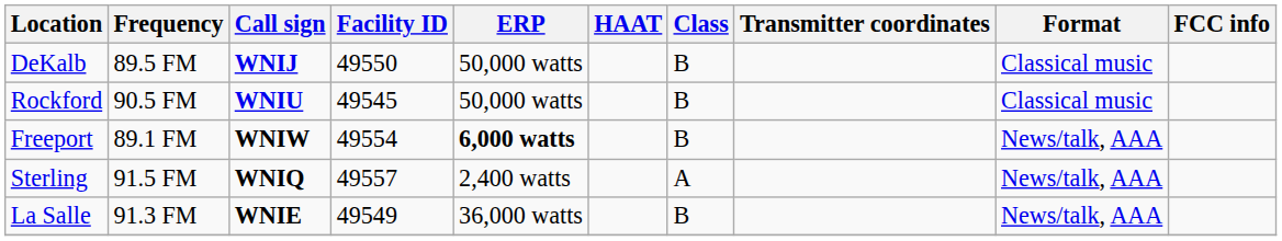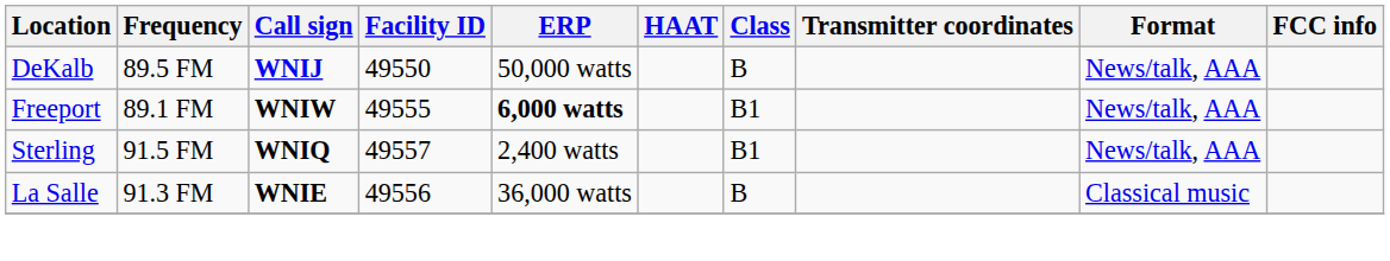 <table class="wikitable sortable">
 <tr>
 <th>Location</th>
 <th>Frequency</th>
 <th><a href='#'>Call sign</a></th>
 <th><a href='#'>Facility ID</a></th>
 <th data-sort-type="number"><a href='#'>ERP</a></th>
 <th data-sort-type="number"><a href='#'>HAAT</a></th>
 <th><a href='#'>Class</a></th>
 <th class="unsortable">Transmitter coordinates</th>
 <th>Format</th>
 <th>FCC info</th>
 </tr>
 <tr>
 <td><a href='#'>DeKalb</a></td>
 <td>89.5 FM</td>
 <td><strong><a href='#'>WNIJ</a></strong></td>
 <td>49550</td>
 <td>50,000 watts</td>
 <td></td>
 <td>B</td>
 <td></td>
-<td><a href='#'>Classical music</a></td>
-<td></td>
-</tr>
-<tr>
-<td><a href='#'>Rockford</a></td>
-<td>90.5 FM</td>
-<td><strong><a href='#'>WNIU</a></strong></td>
-<td>49545</td>
-<td>50,000 watts</td>
-<td></td>
-<td>B</td>
-<td></td>
-<td><a href='#'>Classical music</a></td>
+<td><a href='#'>News/talk</a>, <a href='#'>AAA</a></td>
 <td></td>
 </tr>
 <tr>
 <td><a href='#'>Freeport</a></td>
 <td>89.1 FM</td>
 <td><strong>WNIW</strong></td>
-<td>49554</td>
+<td>49555</td>
 <td><strong>6,000 watts</strong></td>
 <td></td>
-<td>B</td>
+<td>B1</td>
 <td></td>
 <td><a href='#'>News/talk</a>, <a href='#'>AAA</a></td>
 <td></td>
 </tr>
 <tr>
 <td><a href='#'>Sterling</a></td>
 <td>91.5 FM</td>
 <td><strong>WNIQ</strong></td>
 <td>49557</td>
 <td>2,400 watts</td>
 <td></td>
-<td>A</td>
+<td>B1</td>
 <td></td>
 <td><a href='#'>News/talk</a>, <a href='#'>AAA</a></td>
 <td></td>
 </tr>
 <tr>
 <td><a href='#'>La Salle</a></td>
 <td>91.3 FM</td>
 <td><strong>WNIE</strong></td>
-<td>49549</td>
+<td>49556</td>
 <td>36,000 watts</td>
 <td></td>
 <td>B</td>
 <td></td>
-<td><a href='#'>News/talk</a>, <a href='#'>AAA</a></td>
+<td><a href='#'>Classical music</a></td>
 <td></td>
 </tr>
 <tr>
 </tr>
 </table>
